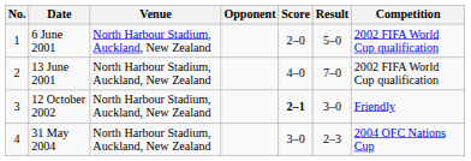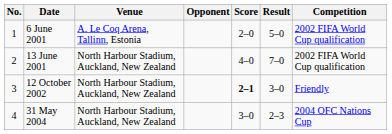 <table class="wikitable sortable">
 <tr>
 <th scope="col">No.</th>
 <th scope="col">Date</th>
 <th scope="col">Venue</th>
 <th scope="col">Opponent</th>
 <th scope="col">Score</th>
 <th scope="col">Result</th>
 <th scope="col">Competition</th>
 </tr>
 <tr>
 <td align="center">1</td>
 <td>6 June 2001</td>
-<td><a href='#'>North Harbour Stadium</a>, <a href='#'>Auckland</a>, New Zealand</td>
+<td><a href='#'>A. Le Coq Arena</a>, <a href='#'>Tallinn</a>, Estonia</td>
 <td></td>
 <td align="center">2–0</td>
 <td align="center">5–0</td>
 <td><a href='#'>2002 FIFA World Cup qualification</a></td>
 </tr>
 <tr>
 <td align="center">2</td>
 <td>13 June 2001</td>
 <td>North Harbour Stadium, Auckland, New Zealand</td>
 <td></td>
 <td align="center">4–0</td>
 <td align="center">7–0</td>
 <td>2002 FIFA World Cup qualification</td>
 </tr>
 <tr>
 <td align="center">3</td>
 <td>12 October 2002</td>
 <td>North Harbour Stadium, Auckland, New Zealand</td>
 <td></td>
 <td align="center"><strong>2–1</strong></td>
 <td align="center">3–0</td>
 <td><a href='#'>Friendly</a></td>
 </tr>
 <tr>
 <td align="center">4</td>
 <td>31 May 2004</td>
 <td>North Harbour Stadium, Auckland, New Zealand</td>
 <td></td>
 <td align="center">3–0</td>
 <td align="center">2–3</td>
 <td><a href='#'>2004 OFC Nations Cup</a></td>
 </tr>
 </table>
